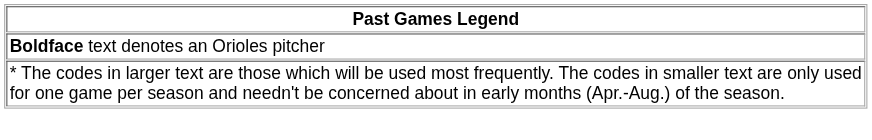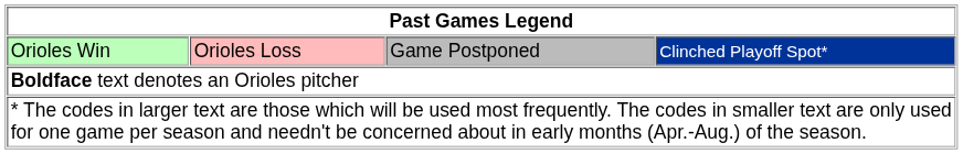 <table border="1" cellpadding="2" cellspacing="1" style="margin:auto; border:1px solid #aaa;">
 <tr>
 <th colspan="4">Past Games Legend</th>
+</tr>
+<tr>
+<td style="background:#bfb;">Orioles Win</td>
+<td style="background:#fbb;">Orioles Loss</td>
+<td style="background:#bbb;">Game Postponed</td>
+<td style="font-size:88%; background:#039; color:white;">Clinched Playoff Spot*</td>
 </tr>
 <tr>
 <td colspan="4"><strong>Boldface</strong> text denotes an Orioles pitcher</td>
 </tr>
 <tr>
 <td colspan="4">* The codes in larger text are those which will be used most frequently.  The codes in smaller text are only used <br> for one game per season and needn't be concerned about in early months (Apr.-Aug.) of the season.</td>
 </tr>
 </table>
